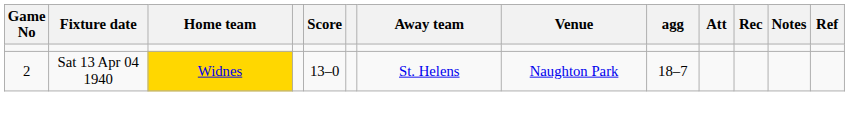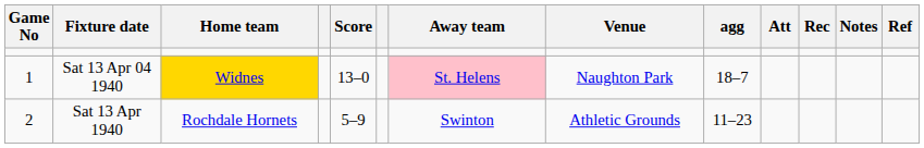 <table class="wikitable" style="text-align:center;">
 <tr>
 <th width=20 abbr="No">Game No</th>
 <th width=100 abbr="Date">Fixture date</th>
 <th width=150 abbr="Home team">Home team</th>
 <th width=5 abbr="space"></th>
 <th width=20 abbr="Score">Score</th>
 <th width=5 abbr="space"></th>
 <th width=150 abbr="Away team">Away team</th>
 <th width=150 abbr="Venue">Venue</th>
 <th width=50 abbr="agg">agg</th>
 <th width=30 abbr="Att">Att</th>
 <th width=30 abbr="Rec">Rec</th>
 <th width=20 abbr="Notes">Notes</th>
 <th width=30 abbr="Ref">Ref</th>
 </tr>
 <tr>
 <td></td>
 <td></td>
 <td></td>
 <td></td>
 <td></td>
 <td></td>
 <td></td>
 <td></td>
 <td></td>
 <td></td>
 <td></td>
 <td></td>
 </tr>
 <tr>
-<td>2</td>
+<td>1</td>
 <td>Sat 13 Apr 04 1940</td>
 <td style="background: gold;"><a href='#'>Widnes</a></td>
 <td></td>
 <td>13–0</td>
 <td></td>
-<td><a href='#'>St. Helens</a></td>
+<td style="background: pink;"><a href='#'>St. Helens</a></td>
 <td><a href='#'>Naughton Park</a></td>
 <td>18–7</td>
 <td></td>
 <td></td>
 <td></td>
 <td></td>
 </tr>
+<tr>
+<td>2</td>
+<td>Sat 13 Apr 1940</td>
+<td><a href='#'>Rochdale Hornets</a></td>
+<td></td>
+<td>5–9</td>
+<td></td>
+<td><a href='#'>Swinton</a></td>
+<td><a href='#'>Athletic Grounds</a></td>
+<td>11–23</td>
+<td></td>
+<td></td>
+<td></td>
+<td></td>
+</tr>
 </table>
